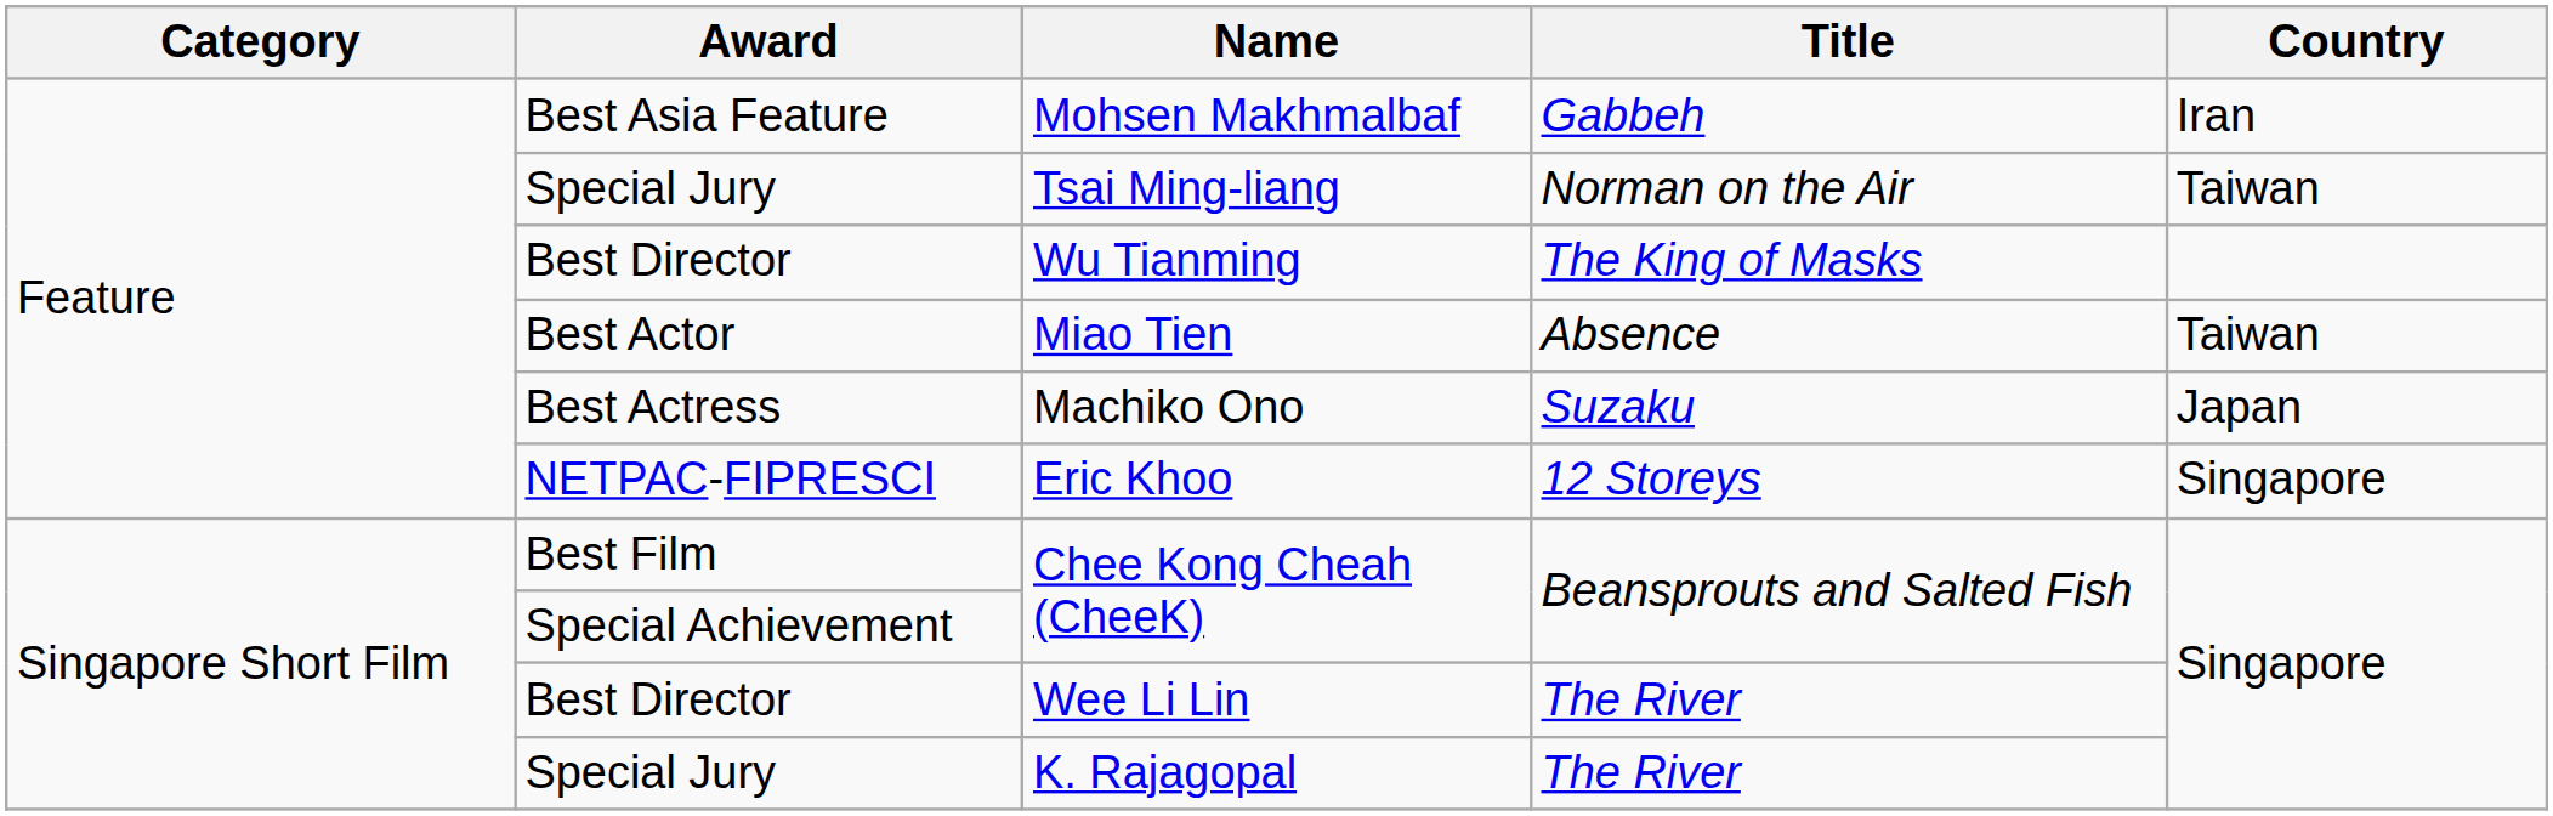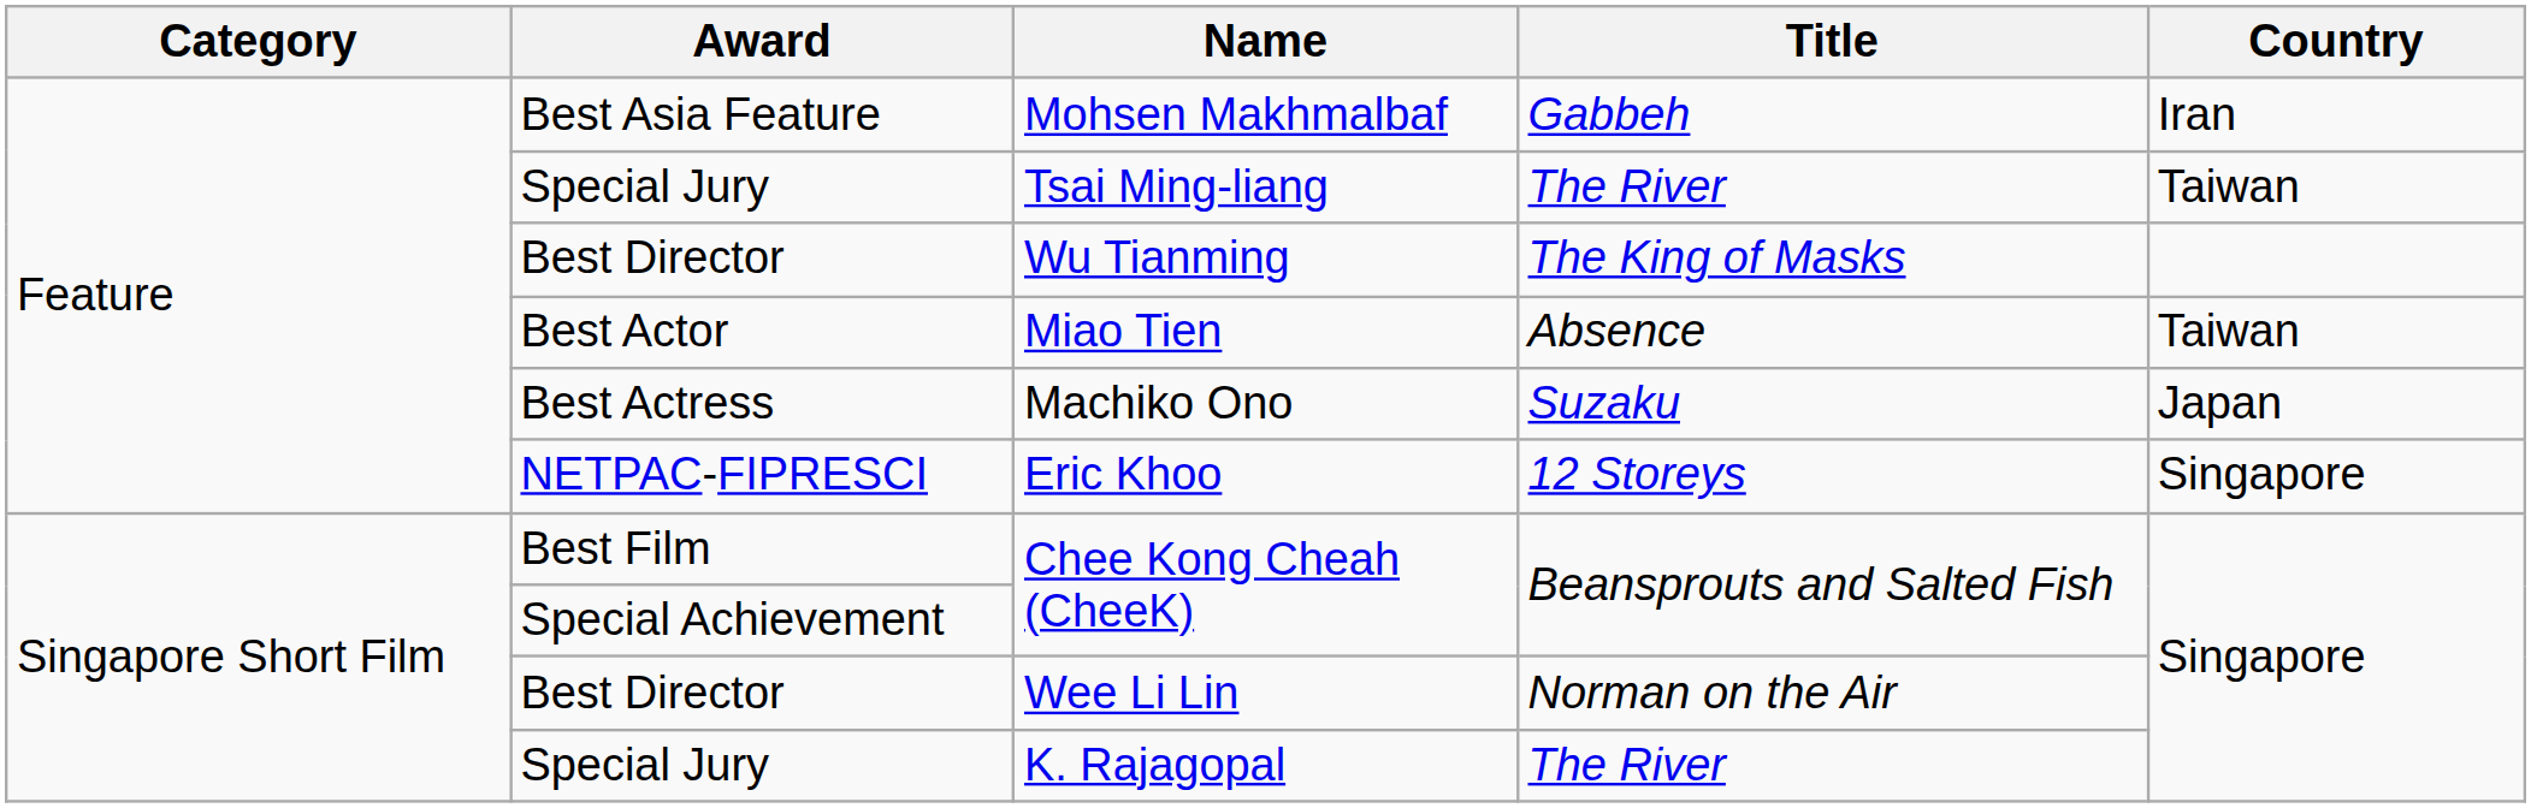 <table class="wikitable" width="100%">
 <tr>
 <th width="20%" scope="col">Category</th>
 <th width="20%" scope="col">Award</th>
 <th width="20%" scope="col">Name</th>
 <th width="25%" scope="col">Title</th>
 <th width="15%" scope="col">Country</th>
 </tr>
 <tr>
 <td rowspan="6">Feature</td>
 <td>Best Asia Feature</td>
 <td><a href='#'>Mohsen Makhmalbaf</a></td>
 <td><em><a href='#'>Gabbeh</a></em></td>
 <td>Iran</td>
 </tr>
 <tr>
 <td>Special Jury</td>
 <td><a href='#'>Tsai Ming-liang</a></td>
-<td><em>Norman on the Air</em></td>
+<td><em><a href='#'>The River</a></em></td>
 <td>Taiwan</td>
 </tr>
 <tr>
 <td>Best Director</td>
 <td><a href='#'>Wu Tianming</a></td>
 <td><em><a href='#'>The King of Masks</a></em></td>
 <td></td>
 </tr>
 <tr>
 <td>Best Actor</td>
 <td><a href='#'>Miao Tien</a></td>
 <td><em>Absence</em></td>
 <td>Taiwan</td>
 </tr>
 <tr>
 <td>Best Actress</td>
 <td>Machiko Ono</td>
 <td><em><a href='#'>Suzaku</a></em></td>
 <td>Japan</td>
 </tr>
 <tr>
 <td><a href='#'>NETPAC</a>-<a href='#'>FIPRESCI</a></td>
 <td><a href='#'>Eric Khoo</a></td>
 <td><em><a href='#'>12 Storeys</a></em></td>
 <td>Singapore</td>
 </tr>
 <tr>
 <td rowspan="4">Singapore Short Film</td>
 <td>Best Film</td>
 <td rowspan="2"><a href='#'>Chee Kong Cheah (CheeK)</a></td>
 <td rowspan="2"><em>Beansprouts and Salted Fish</em></td>
 <td rowspan="4">Singapore</td>
 </tr>
 <tr>
 <td>Special Achievement</td>
 </tr>
 <tr>
 <td>Best Director</td>
 <td><a href='#'>Wee Li Lin</a></td>
-<td><em><a href='#'>The River</a></em></td>
+<td><em>Norman on the Air</em></td>
 </tr>
 <tr>
 <td>Special Jury</td>
 <td><a href='#'>K. Rajagopal</a></td>
 <td><em><a href='#'>The River</a></em></td>
 </tr>
 </table>
